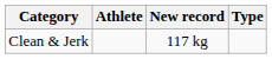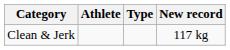 <table class="wikitable sortable" style="text-align:center">
 <tr>
 <th>Category</th>
 <th>Athlete</th>
+<th>Type</th>
 <th>New record</th>
-<th>Type</th>
 </tr>
 <tr>
 <td align=left>Clean & Jerk</td>
 <td align="left"></td>
+<td></td>
 <td>117 kg</td>
-<td></td>
 </tr>
 </table>
